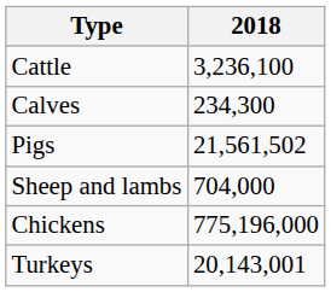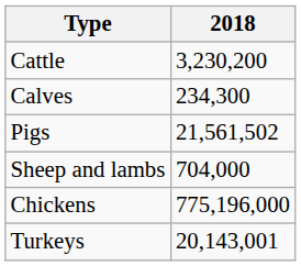 <table class="wikitable sortable" style="float: right">
 <tr>
 <th>Type</th>
 <th>2018</th>
 </tr>
 <tr>
 <td>Cattle</td>
-<td>3,236,100</td>
+<td>3,230,200</td>
 </tr>
 <tr>
 <td>Calves</td>
 <td>234,300</td>
 </tr>
 <tr>
 <td>Pigs</td>
 <td>21,561,502</td>
 </tr>
 <tr>
 <td>Sheep and lambs</td>
 <td>704,000</td>
 </tr>
 <tr>
 <td>Chickens</td>
 <td>775,196,000</td>
 </tr>
 <tr>
 <td>Turkeys</td>
 <td>20,143,001</td>
 </tr>
 </table>
